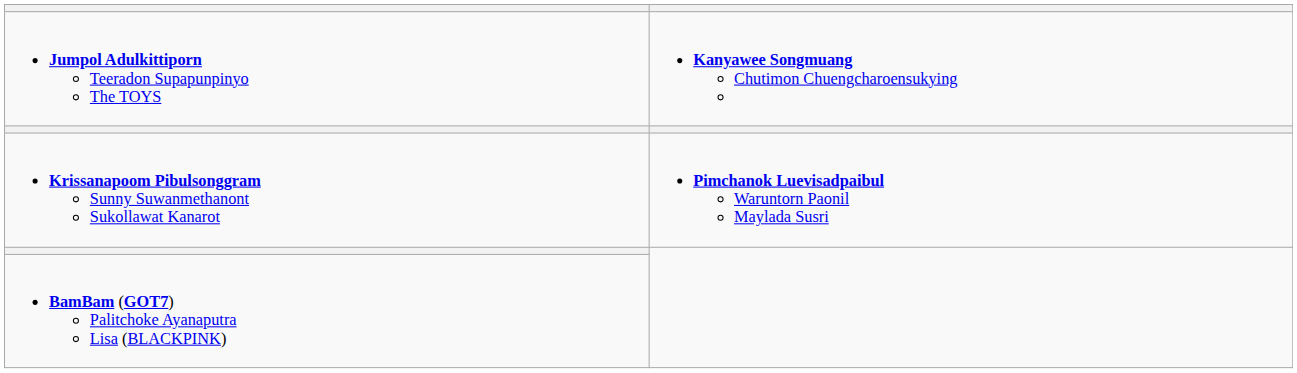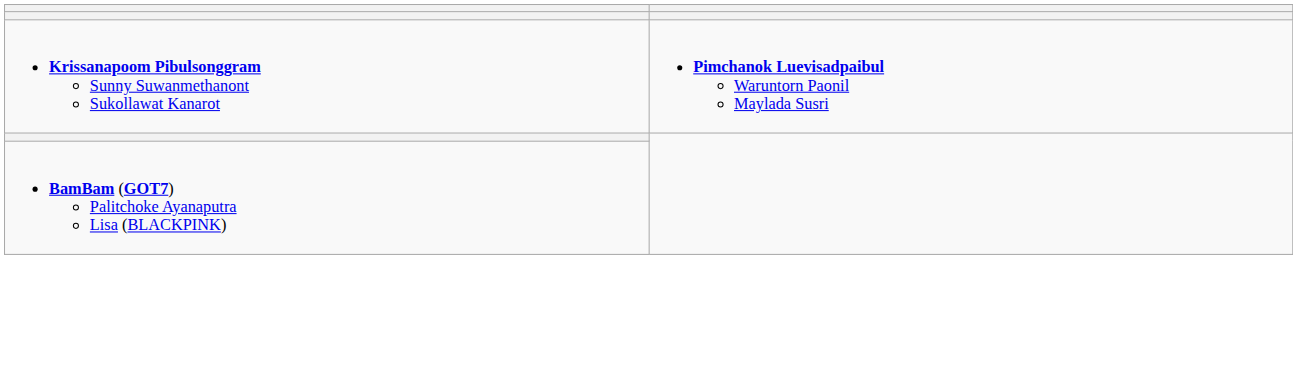 <table class=wikitable width="100%">
 <tr>
 <th></th>
 <th></th>
-</tr>
-<tr>
-<td valign="top" width="50%"><br><ul><li><strong><a href='#'>Jumpol Adulkittiporn</a></strong><ul><li><a href='#'>Teeradon Supapunpinyo</a></li><li><a href='#'>The TOYS</a></li></ul></li></ul></td>
-<td valign="top" width="50%"><br><ul><li><strong><a href='#'>Kanyawee Songmuang</a></strong><ul><li><a href='#'>Chutimon Chuengcharoensukying</a></li><li></li></ul></li></ul></td>
 </tr>
 <tr>
 <th></th>
 <th></th>
 </tr>
 <tr>
 <td valign="top" width="50%"><br><ul><li><strong><a href='#'>Krissanapoom Pibulsonggram</a></strong><ul><li><a href='#'>Sunny Suwanmethanont</a></li><li><a href='#'>Sukollawat Kanarot</a></li></ul></li></ul></td>
 <td valign="top" width="50%"><br><ul><li><strong><a href='#'>Pimchanok Luevisadpaibul</a></strong><ul><li><a href='#'>Waruntorn Paonil</a></li><li><a href='#'>Maylada Susri</a></li></ul></li></ul></td>
 </tr>
 <tr>
 <th></th>
 </tr>
 <tr>
 <td valign="top" width="50%"><br><ul><li><strong><a href='#'>BamBam</a></strong> (<strong><a href='#'>GOT7</a></strong>)<ul><li><a href='#'>Palitchoke Ayanaputra</a></li><li><a href='#'>Lisa</a> (<a href='#'>BLACKPINK</a>)</li></ul></li></ul></td>
 </tr>
 </table>
